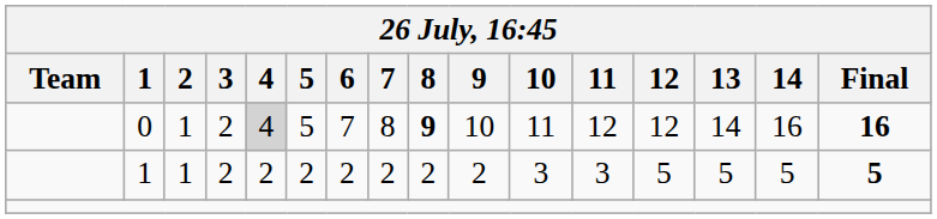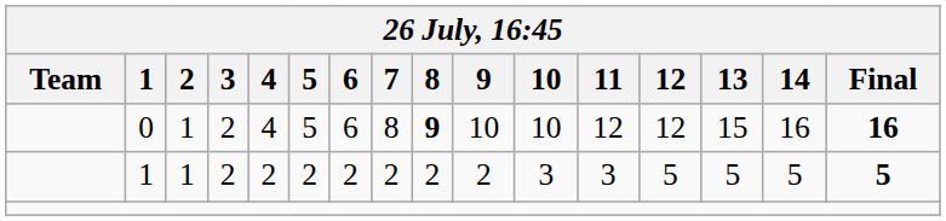 <table class=wikitable style="text-align:center; width: 55%">
 <tr>
 <th colspan=17><em>26 July, 16:45</em></th>
 </tr>
 <tr>
 <th>Team</th>
 <th>1</th>
 <th>2</th>
 <th>3</th>
 <th>4</th>
 <th>5</th>
 <th>6</th>
 <th>7</th>
 <th>8</th>
 <th>9</th>
 <th>10</th>
 <th>11</th>
 <th>12</th>
 <th>13</th>
 <th>14</th>
 <th>Final</th>
 </tr>
 <tr>
 <td align=left><strong></strong></td>
 <td>0</td>
 <td>1</td>
 <td>2</td>
-<td style="background: lightgrey;">4</td>
+<td>4</td>
 <td>5</td>
-<td>7</td>
+<td>6</td>
 <td>8</td>
 <td><strong>9</strong></td>
 <td>10</td>
-<td>11</td>
+<td>10</td>
 <td>12</td>
 <td>12</td>
-<td>14</td>
+<td>15</td>
 <td>16</td>
 <td><strong>16</strong></td>
 </tr>
 <tr>
 <td align=left></td>
 <td>1</td>
 <td>1</td>
 <td>2</td>
 <td>2</td>
 <td>2</td>
 <td>2</td>
 <td>2</td>
 <td>2</td>
 <td>2</td>
 <td>3</td>
 <td>3</td>
 <td>5</td>
 <td>5</td>
 <td>5</td>
 <td><strong>5</strong></td>
 </tr>
 <tr>
 <td colspan=17></td>
 </tr>
 </table>
